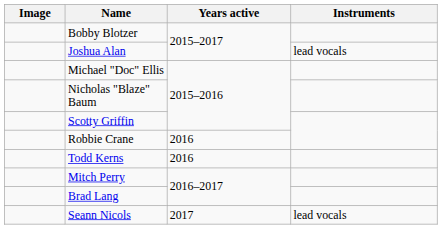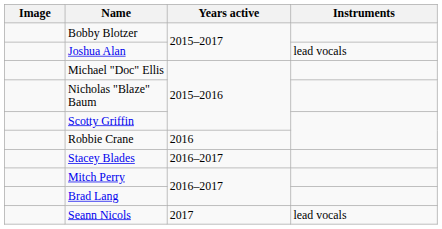 <table class="wikitable" border="1">
 <tr>
 <th width="75">Image</th>
 <th width="130">Name</th>
 <th width="160">Years active</th>
 <th width="190">Instruments</th>
 </tr>
 <tr>
 <td></td>
 <td>Bobby Blotzer</td>
 <td rowspan="2">2015–2017</td>
 <td></td>
 </tr>
 <tr>
 <td></td>
 <td><a href='#'>Joshua Alan</a></td>
 <td>lead vocals</td>
 </tr>
 <tr>
 <td></td>
 <td>Michael "Doc" Ellis</td>
 <td rowspan="3">2015–2016</td>
 <td></td>
 </tr>
 <tr>
 <td></td>
 <td>Nicholas "Blaze" Baum</td>
 <td></td>
 </tr>
 <tr>
 <td></td>
 <td><a href='#'>Scotty Griffin</a></td>
 <td rowspan="2"></td>
 </tr>
 <tr>
 <td></td>
 <td>Robbie Crane</td>
 <td>2016</td>
 </tr>
 <tr>
 <td></td>
-<td><a href='#'>Todd Kerns</a></td>
-<td>2016 </td>
+<td><a href='#'>Stacey Blades</a><br></td>
+<td>2016–2017</td>
 <td></td>
 </tr>
 <tr>
 <td></td>
 <td><a href='#'>Mitch Perry</a></td>
 <td rowspan="2">2016–2017</td>
 <td></td>
 </tr>
 <tr>
 <td></td>
 <td><a href='#'>Brad Lang</a></td>
 <td></td>
 </tr>
 <tr>
 <td></td>
 <td><a href='#'>Seann Nicols</a></td>
 <td>2017</td>
 <td>lead vocals</td>
 </tr>
 </table>
